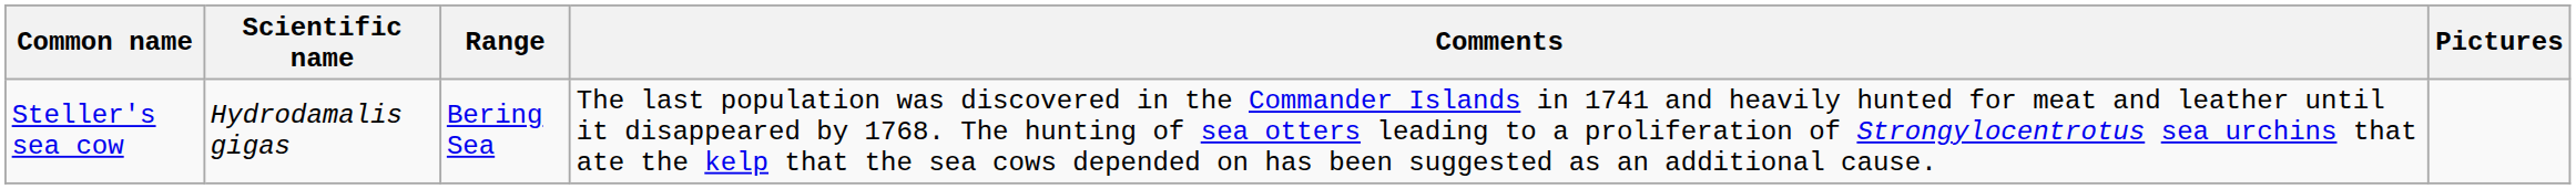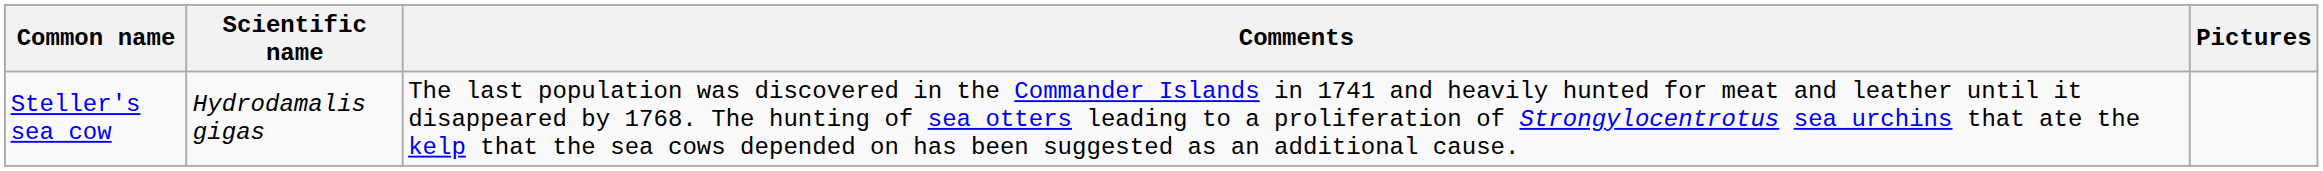 <table class="wikitable sortable">
 <tr>
 <th>Common name</th>
 <th>Scientific name</th>
-<th>Range</th>
 <th class="unsortable">Comments</th>
 <th class="unsortable">Pictures</th>
 </tr>
 <tr>
 <td><a href='#'>Steller's sea cow</a></td>
 <td><em>Hydrodamalis gigas</em></td>
-<td><a href='#'>Bering Sea</a></td>
 <td>The last population was discovered in the <a href='#'>Commander Islands</a> in 1741 and heavily hunted for meat and leather until it disappeared by 1768. The hunting of <a href='#'>sea otters</a> leading to a proliferation of <em><a href='#'>Strongylocentrotus</a></em> <a href='#'>sea urchins</a> that ate the <a href='#'>kelp</a> that the sea cows depended on has been suggested as an additional cause.</td>
 <td></td>
 </tr>
 </table>
